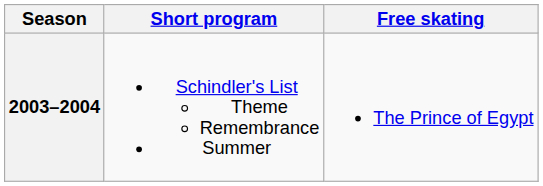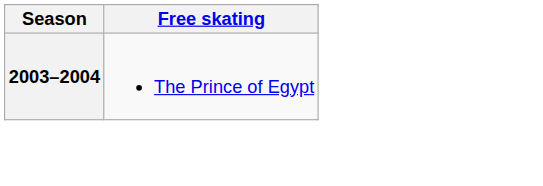 <table class=wikitable style=text-align:center>
 <tr>
 <th>Season</th>
-<th><a href='#'>Short program</a></th>
 <th><a href='#'>Free skating</a></th>
 </tr>
 <tr>
 <th>2003–2004 <br> </th>
-<td><br><ul><li><a href='#'>Schindler's List</a> <br><ul><li>Theme</li><li>Remembrance</li></ul></li><li>Summer <br></li></ul></td>
 <td><br><ul><li><a href='#'>The Prince of Egypt</a> <br></li></ul></td>
 </tr>
 </table>
